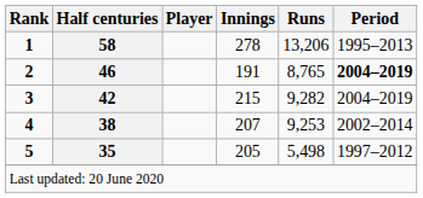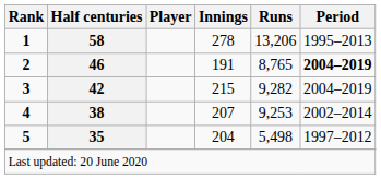 <table class="wikitable plainrowheaders sortable">
 <tr>
 <th scope=col>Rank</th>
 <th scope=col>Half centuries</th>
 <th scope=col>Player</th>
 <th scope=col>Innings</th>
 <th scope=col>Runs</th>
 <th scope=col>Period</th>
 </tr>
 <tr>
 <td align=center><strong>1</strong></td>
 <th scope=row style="text-align:center;">58</th>
 <td></td>
 <td align=center>278</td>
 <td align=center>13,206</td>
 <td>1995–2013</td>
 </tr>
 <tr>
 <td align=center><strong>2</strong></td>
 <th scope=row style=text-align:center;>46</th>
 <td></td>
 <td align=center>191</td>
 <td align=center>8,765</td>
 <td><strong>2004–2019</strong></td>
 </tr>
 <tr>
 <td align=center><strong>3</strong></td>
 <th scope=row style=text-align:center;>42</th>
 <td></td>
 <td align=center>215</td>
 <td align=center>9,282</td>
 <td>2004–2019</td>
 </tr>
 <tr>
 <td align=center><strong>4</strong></td>
 <th scope=row style=text-align:center;>38</th>
 <td></td>
 <td align=center>207</td>
 <td align=center>9,253</td>
 <td>2002–2014</td>
 </tr>
 <tr>
 <td align=center><strong>5</strong></td>
 <th scope=row style=text-align:center;>35</th>
 <td></td>
-<td align=center>205</td>
+<td align=center>204</td>
 <td align=center>5,498</td>
 <td>1997–2012</td>
 </tr>
 <tr>
 </tr>
 <tr class=sortbottom>
 <td colspan=6><small>Last updated: 20 June 2020</small></td>
 </tr>
 </table>
